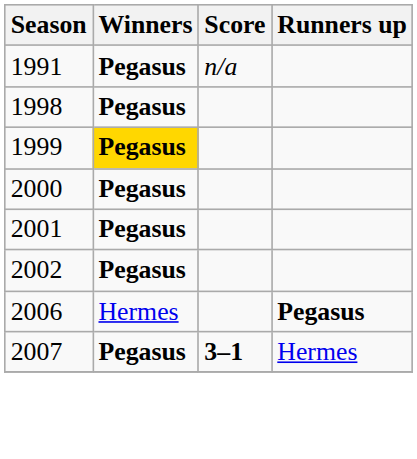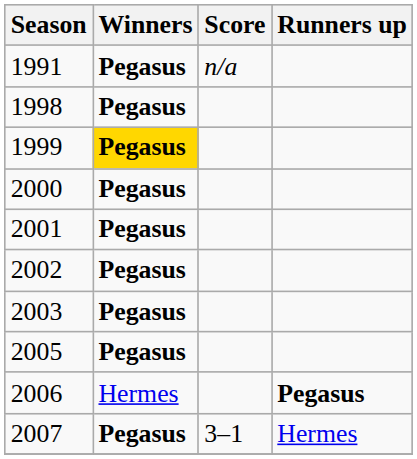 <table class="wikitable collapsible">
 <tr>
 <th>Season</th>
 <th>Winners</th>
 <th>Score</th>
 <th>Runners up</th>
 </tr>
 <tr>
 <td>1991</td>
 <td><strong>Pegasus</strong></td>
 <td><em>n/a</em></td>
 <td></td>
 </tr>
 <tr>
 <td>1998</td>
 <td><strong>Pegasus</strong></td>
 <td></td>
 <td></td>
 </tr>
 <tr>
 <td>1999</td>
 <td style="background: gold;"><strong>Pegasus</strong></td>
 <td></td>
 <td></td>
 </tr>
 <tr>
 <td>2000</td>
 <td><strong>Pegasus</strong></td>
 <td></td>
 <td></td>
 </tr>
 <tr>
 <td>2001</td>
 <td><strong>Pegasus</strong></td>
 <td></td>
 <td></td>
 </tr>
 <tr>
 <td>2002</td>
 <td><strong>Pegasus</strong></td>
 <td></td>
 <td></td>
 </tr>
 <tr>
+<td>2003</td>
+<td><strong>Pegasus</strong></td>
+<td></td>
+<td></td>
+</tr>
+<tr>
+<td>2005</td>
+<td><strong>Pegasus</strong></td>
+<td></td>
+<td></td>
+</tr>
+<tr>
 <td>2006</td>
 <td><a href='#'>Hermes</a></td>
 <td></td>
 <td><strong>Pegasus</strong></td>
 </tr>
 <tr>
 <td>2007</td>
 <td><strong>Pegasus</strong> </td>
-<td><strong>3–1</strong></td>
+<td>3–1</td>
 <td><a href='#'>Hermes</a></td>
 </tr>
 <tr>
 </tr>
 </table>
